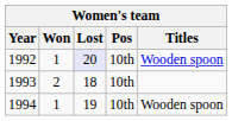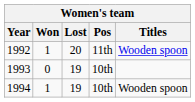 <table class="wikitable sortable" style="text-align:center">
 <tr>
 <th colspan="5">Women's team</th>
 </tr>
 <tr>
 <th>Year</th>
 <th>Won</th>
 <th>Lost</th>
 <th>Pos</th>
 <th>Titles</th>
 </tr>
 <tr>
 <td>1992</td>
 <td>1</td>
-<td style="background: lavender;">20</td>
-<td>10th</td>
+<td>20</td>
+<td>11th</td>
 <td><a href='#'>Wooden spoon</a></td>
 </tr>
 <tr>
 <td>1993</td>
-<td>2</td>
-<td>18</td>
+<td>0</td>
+<td>19</td>
 <td>10th</td>
 <td></td>
 </tr>
 <tr>
 <td>1994</td>
 <td>1</td>
 <td>19</td>
 <td>10th</td>
 <td>Wooden spoon</td>
 </tr>
 </table>
